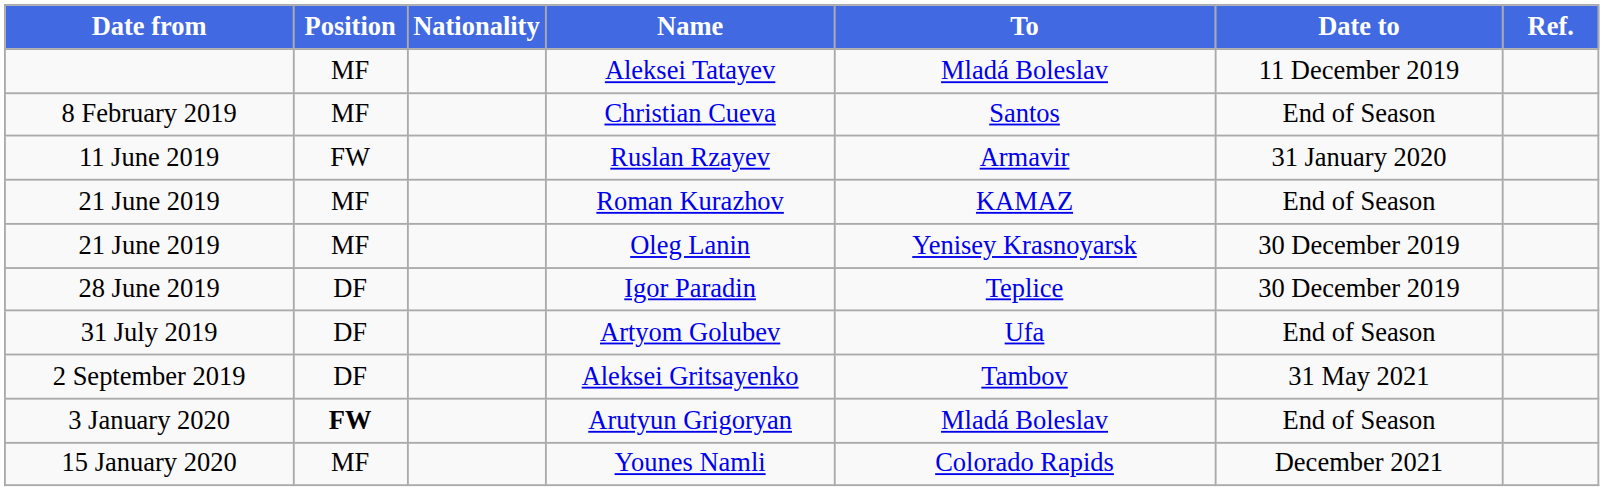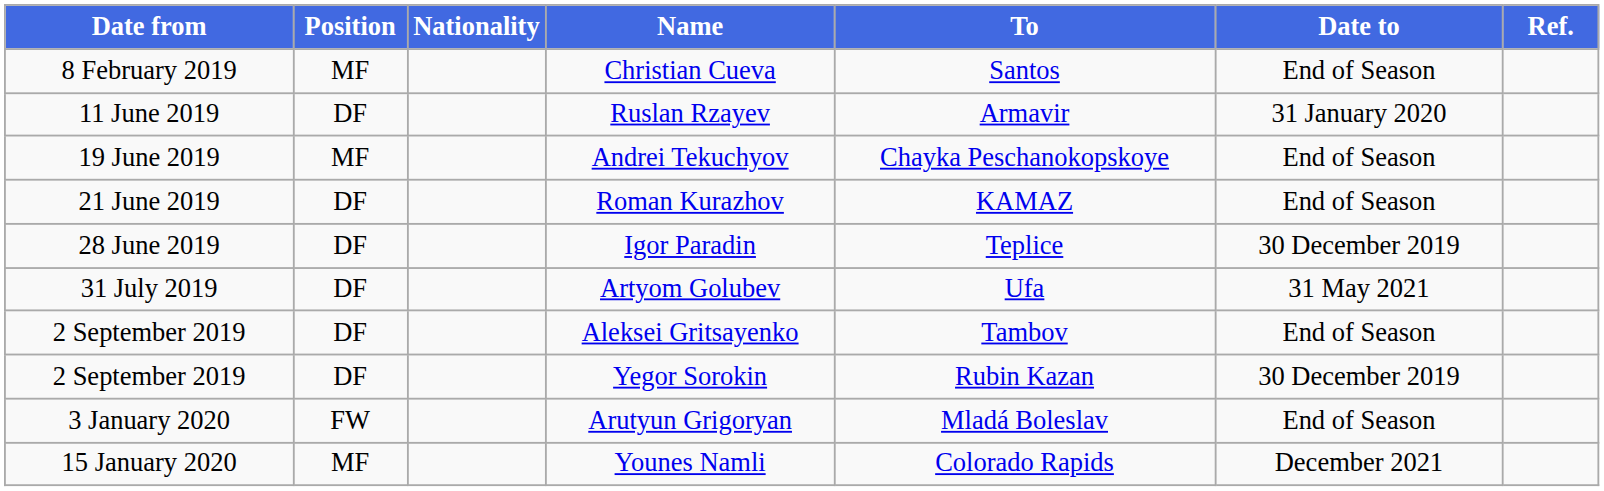 <table class="wikitable" style="text-align:center; font-size:90%; ">
 <tr>
 <th style="background:#4169E1; color:white; width:150px;">Date from</th>
 <th style="background:#4169E1; color:white; width:55px;">Position</th>
 <th style="background:#4169E1; color:white; width:55px;">Nationality</th>
 <th style="background:#4169E1; color:white; width:150px;">Name</th>
 <th style="background:#4169E1; color:white; width:200px;">To</th>
 <th style="background:#4169E1; color:white; width:150px;">Date to</th>
 <th style="background:#4169E1; color:white; width:45px;">Ref.</th>
-</tr>
-<tr>
-<td></td>
-<td>MF</td>
-<td></td>
-<td><a href='#'>Aleksei Tatayev</a></td>
-<td><a href='#'>Mladá Boleslav</a></td>
-<td>11 December 2019</td>
-<td></td>
 </tr>
 <tr>
 <td>8 February 2019</td>
 <td>MF</td>
 <td></td>
 <td><a href='#'>Christian Cueva</a></td>
 <td><a href='#'>Santos</a></td>
 <td>End of Season</td>
 <td></td>
 </tr>
 <tr>
 <td>11 June 2019</td>
-<td>FW</td>
+<td>DF</td>
 <td></td>
 <td><a href='#'>Ruslan Rzayev</a></td>
 <td><a href='#'>Armavir</a></td>
 <td>31 January 2020</td>
 <td></td>
 </tr>
 <tr>
-<td>21 June 2019</td>
+<td>19 June 2019</td>
 <td>MF</td>
 <td></td>
-<td><a href='#'>Roman Kurazhov</a></td>
-<td><a href='#'>KAMAZ</a></td>
+<td><a href='#'>Andrei Tekuchyov</a></td>
+<td><a href='#'>Chayka Peschanokopskoye</a></td>
 <td>End of Season</td>
 <td></td>
 </tr>
 <tr>
 <td>21 June 2019</td>
-<td>MF</td>
+<td>DF</td>
 <td></td>
-<td><a href='#'>Oleg Lanin</a></td>
-<td><a href='#'>Yenisey Krasnoyarsk</a></td>
-<td>30 December 2019</td>
+<td><a href='#'>Roman Kurazhov</a></td>
+<td><a href='#'>KAMAZ</a></td>
+<td>End of Season</td>
 <td></td>
 </tr>
 <tr>
 <td>28 June 2019</td>
 <td>DF</td>
 <td></td>
 <td><a href='#'>Igor Paradin</a></td>
 <td><a href='#'>Teplice</a></td>
 <td>30 December 2019</td>
 <td></td>
 </tr>
 <tr>
 <td>31 July 2019</td>
 <td>DF</td>
 <td></td>
 <td><a href='#'>Artyom Golubev</a></td>
 <td><a href='#'>Ufa</a></td>
-<td>End of Season</td>
+<td>31 May 2021</td>
 <td></td>
 </tr>
 <tr>
 <td>2 September 2019</td>
 <td>DF</td>
 <td></td>
 <td><a href='#'>Aleksei Gritsayenko</a></td>
 <td><a href='#'>Tambov</a></td>
-<td>31 May 2021</td>
+<td>End of Season</td>
+<td></td>
+</tr>
+<tr>
+<td>2 September 2019</td>
+<td>DF</td>
+<td></td>
+<td><a href='#'>Yegor Sorokin</a></td>
+<td><a href='#'>Rubin Kazan</a></td>
+<td>30 December 2019</td>
 <td></td>
 </tr>
 <tr>
 <td>3 January 2020</td>
-<td><strong>FW</strong></td>
+<td>FW</td>
 <td></td>
 <td><a href='#'>Arutyun Grigoryan</a></td>
 <td><a href='#'>Mladá Boleslav</a></td>
 <td>End of Season</td>
 <td></td>
 </tr>
 <tr>
 <td>15 January 2020</td>
 <td>MF</td>
 <td></td>
 <td><a href='#'>Younes Namli</a></td>
 <td><a href='#'>Colorado Rapids</a></td>
 <td>December 2021</td>
 <td></td>
 </tr>
 </table>
